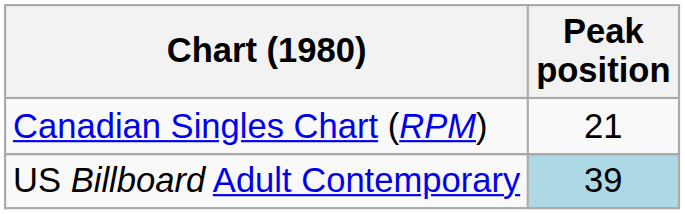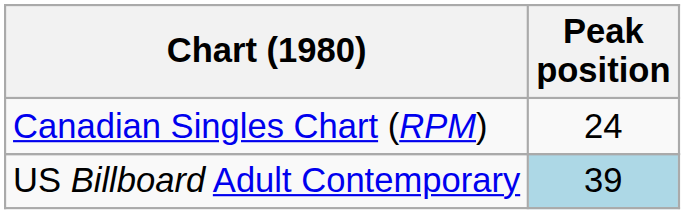 <table class="wikitable sortable">
 <tr>
 <th style="text-align:center;">Chart (1980)</th>
 <th style="text-align:center;">Peak<br>position</th>
 </tr>
 <tr>
 <td><a href='#'>Canadian Singles Chart</a> (<em><a href='#'>RPM</a></em>)</td>
-<td align="center">21</td>
+<td align="center">24</td>
 </tr>
 <tr>
 </tr>
 <tr>
 <td>US <em>Billboard</em> <a href='#'>Adult Contemporary</a></td>
 <td style="background: lightblue; text-align:center;">39</td>
 </tr>
 </table>
